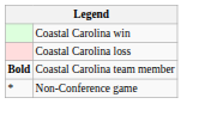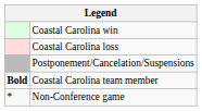 <table class="wikitable" style="font-size:90%">
 <tr>
 <th colspan="2">Legend</th>
 </tr>
 <tr>
 <td bgcolor="#ddffdd"> </td>
 <td>Coastal Carolina win</td>
 </tr>
 <tr>
 <td bgcolor="#ffdddd"> </td>
 <td>Coastal Carolina loss</td>
 </tr>
 <tr>
+<td bgcolor="#bbbbbb"> </td>
+<td>Postponement/Cancelation/Suspensions</td>
+</tr>
+<tr>
 <td><strong>Bold</strong></td>
 <td>Coastal Carolina team member</td>
 </tr>
 <tr>
 <td>*</td>
 <td>Non-Conference game</td>
 </tr>
 </table>
